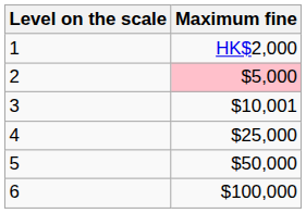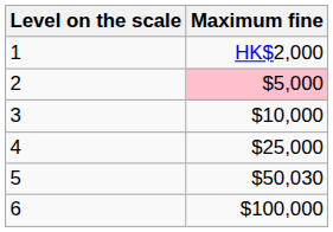 <table class="wikitable">
 <tr>
 <th>Level on the scale</th>
 <th>Maximum fine</th>
 </tr>
 <tr>
 <td>1</td>
 <td align="right"><a href='#'>HK$</a>2,000</td>
 </tr>
 <tr>
 <td>2</td>
 <td align="right" style="background: pink;">$5,000</td>
 </tr>
 <tr>
 <td>3</td>
-<td align="right">$10,001</td>
+<td align="right">$10,000</td>
 </tr>
 <tr>
 <td>4</td>
 <td align="right">$25,000</td>
 </tr>
 <tr>
 <td>5</td>
-<td align="right">$50,000</td>
+<td align="right">$50,030</td>
 </tr>
 <tr>
 <td>6</td>
 <td align="right">$100,000</td>
 </tr>
 </table>
